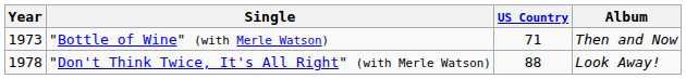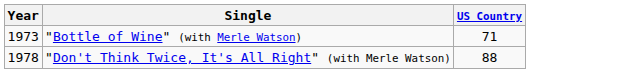 <table class="wikitable">
 <tr>
 <th>Year</th>
 <th>Single</th>
 <th><small><a href='#'>US Country</a></small></th>
-<th>Album</th>
 </tr>
 <tr>
 <td>1973</td>
 <td>"<a href='#'>Bottle of Wine</a>" <small>(with <a href='#'>Merle Watson</a>)</small></td>
 <td align="center">71</td>
-<td><em>Then and Now</em></td>
 </tr>
 <tr>
 <td>1978</td>
 <td>"<a href='#'>Don't Think Twice, It's All Right</a>" <small>(with Merle Watson)</small></td>
 <td align="center">88</td>
-<td><em>Look Away!</em></td>
 </tr>
 </table>
